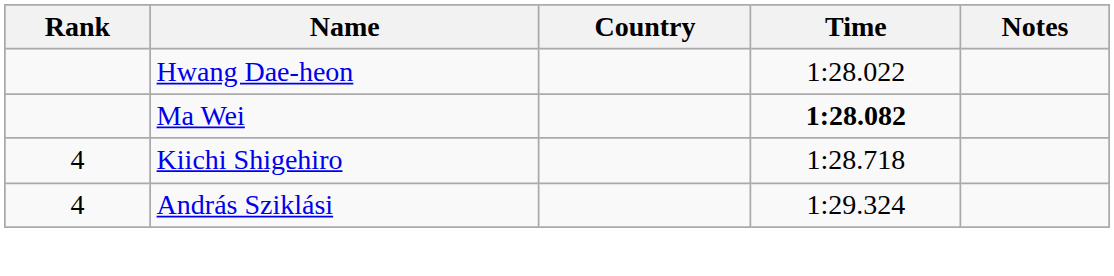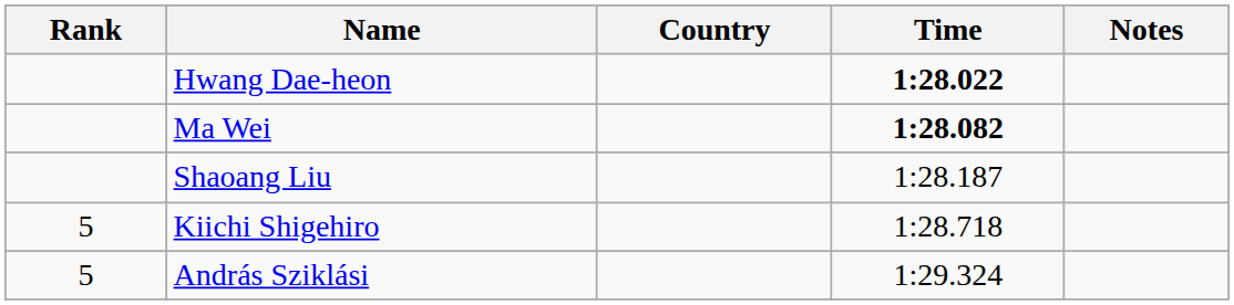 <table class="wikitable sortable" style="text-align:center" width=50%>
 <tr>
 <th>Rank</th>
 <th>Name</th>
 <th>Country</th>
 <th>Time</th>
 <th>Notes</th>
 </tr>
 <tr>
 <td></td>
 <td align=left><a href='#'>Hwang Dae-heon</a></td>
 <td align=left></td>
-<td>1:28.022</td>
+<td><strong>1:28.022</strong></td>
 <td></td>
 </tr>
 <tr>
 <td></td>
 <td align=left><a href='#'>Ma Wei</a></td>
 <td align=left></td>
 <td><strong>1:28.082</strong></td>
 <td></td>
 </tr>
 <tr>
-<td>4</td>
+<td></td>
+<td align=left><a href='#'>Shaoang Liu</a></td>
+<td align=left></td>
+<td>1:28.187</td>
+<td></td>
+</tr>
+<tr>
+<td>5</td>
 <td align=left><a href='#'>Kiichi Shigehiro</a></td>
 <td align=left></td>
 <td>1:28.718</td>
 <td></td>
 </tr>
 <tr>
-<td>4</td>
+<td>5</td>
 <td align=left><a href='#'>András Sziklási</a></td>
 <td align=left></td>
 <td>1:29.324</td>
 <td></td>
 </tr>
 </table>
